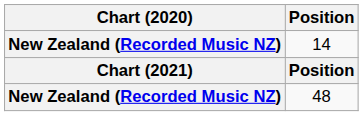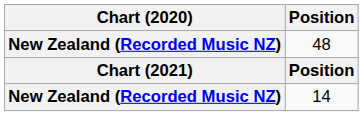 <table class="wikitable sortable plainrowheaders" style="text-align:center">
 <tr>
 <th scope="col">Chart (2020)</th>
 <th scope="col">Position</th>
 </tr>
 <tr>
 <th scope="row">New Zealand (<a href='#'>Recorded Music NZ</a>)</th>
-<td>14</td>
+<td>48</td>
 </tr>
 <tr>
 <th scope="col">Chart (2021)</th>
 <th scope="col">Position</th>
 </tr>
 <tr>
 <th scope="row">New Zealand (<a href='#'>Recorded Music NZ</a>)</th>
-<td>48</td>
+<td>14</td>
 </tr>
 </table>
